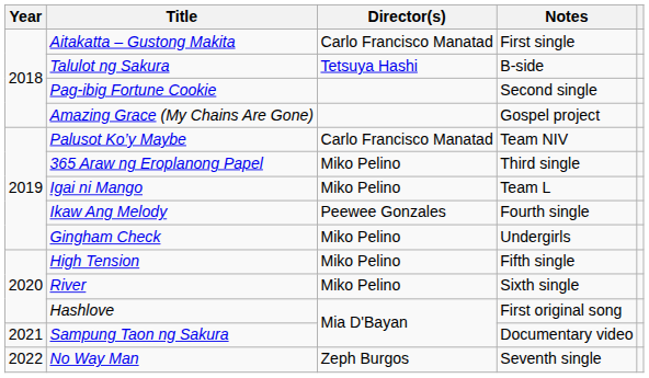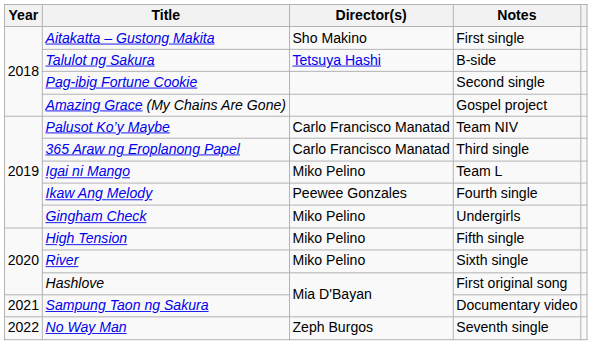 <table class="wikitable plainrowheaders" style="margin-right: 0;">
 <tr>
 <th scope="col">Year</th>
 <th scope="col">Title</th>
 <th scope="col">Director(s)</th>
 <th scope="col">Notes</th>
 <th scope="col"></th>
 </tr>
 <tr>
 <td rowspan="4">2018</td>
 <td><em><a href='#'>Aitakatta – Gustong Makita</a></em></td>
-<td>Carlo Francisco Manatad</td>
+<td>Sho Makino</td>
 <td>First single</td>
 <td></td>
 </tr>
 <tr>
 <td><em><a href='#'>Talulot ng Sakura</a></em></td>
 <td><a href='#'>Tetsuya Hashi</a></td>
 <td>B-side</td>
 <td></td>
 </tr>
 <tr>
 <td><em><a href='#'>Pag-ibig Fortune Cookie</a></em></td>
 <td></td>
 <td>Second single</td>
 <td></td>
 </tr>
 <tr>
 <td><em><a href='#'>Amazing Grace</a> (My Chains Are Gone)</em></td>
 <td></td>
 <td>Gospel project</td>
 <td></td>
 </tr>
 <tr>
 <td rowspan="5">2019</td>
 <td><em><a href='#'>Palusot Ko’y Maybe</a></em></td>
 <td>Carlo Francisco Manatad</td>
 <td>Team NIV</td>
 <td></td>
 </tr>
 <tr>
 <td><em><a href='#'>365 Araw ng Eroplanong Papel</a></em></td>
-<td>Miko Pelino</td>
+<td>Carlo Francisco Manatad</td>
 <td>Third single</td>
 <td></td>
 </tr>
 <tr>
 <td><em><a href='#'>Igai ni Mango</a></em></td>
 <td>Miko Pelino</td>
 <td>Team L</td>
 <td></td>
 </tr>
 <tr>
 <td><em><a href='#'>Ikaw Ang Melody</a></em></td>
 <td>Peewee Gonzales</td>
 <td>Fourth single</td>
 <td></td>
 </tr>
 <tr>
 <td><em><a href='#'>Gingham Check</a></em></td>
 <td>Miko Pelino</td>
 <td>Undergirls</td>
 <td></td>
 </tr>
 <tr>
 <td rowspan="3">2020</td>
 <td><em><a href='#'>High Tension</a></em></td>
 <td>Miko Pelino</td>
 <td>Fifth single</td>
 <td></td>
 </tr>
 <tr>
 <td><em><a href='#'>River</a></em></td>
 <td>Miko Pelino</td>
 <td>Sixth single</td>
 <td></td>
 </tr>
 <tr>
 <td><em>Hashlove</em></td>
 <td rowspan="2">Mia D'Bayan</td>
 <td>First original song</td>
 <td></td>
 </tr>
 <tr>
 <td>2021</td>
 <td><em><a href='#'>Sampung Taon ng Sakura</a></em></td>
 <td>Documentary video</td>
 <td></td>
 </tr>
 <tr>
 <td>2022</td>
 <td><em><a href='#'>No Way Man</a></em></td>
 <td>Zeph Burgos</td>
 <td>Seventh single</td>
 <td></td>
 </tr>
 </table>
